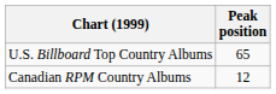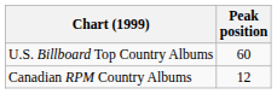 <table class="wikitable">
 <tr>
 <th>Chart (1999)</th>
 <th>Peak<br>position</th>
 </tr>
 <tr>
 <td>U.S. <em>Billboard</em> Top Country Albums</td>
-<td align="center">65</td>
+<td align="center">60</td>
 </tr>
 <tr>
 <td>Canadian <em>RPM</em> Country Albums</td>
 <td align="center">12</td>
 </tr>
 </table>
